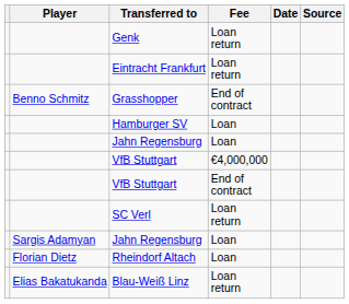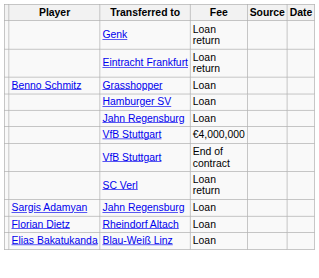 <table class="wikitable plainrowheaders sortable">
 <tr>
 <th></th>
 <th scope="col">Player</th>
 <th>Transferred to</th>
 <th style="width: 80px;">Fee</th>
+<th scope="col">Source</th>
 <th scope="col">Date</th>
-<th scope="col">Source</th>
 </tr>
 <tr>
 <td align="center"></td>
 <td></td>
 <td> <a href='#'>Genk</a></td>
 <td>Loan return</td>
 <td></td>
 <td></td>
 </tr>
 <tr>
 <td align="center"></td>
 <td></td>
 <td> <a href='#'>Eintracht Frankfurt</a></td>
 <td>Loan return</td>
 <td></td>
 <td></td>
 </tr>
 <tr>
 <td align="center"></td>
 <td> <a href='#'>Benno Schmitz</a></td>
 <td> <a href='#'>Grasshopper</a></td>
-<td>End of contract</td>
+<td>Loan</td>
 <td></td>
 <td></td>
 </tr>
 <tr>
 <td align="center"></td>
 <td></td>
 <td> <a href='#'>Hamburger SV</a></td>
 <td>Loan</td>
 <td></td>
 <td></td>
 </tr>
 <tr>
 <td align="center"></td>
 <td></td>
 <td> <a href='#'>Jahn Regensburg</a></td>
 <td>Loan</td>
 <td></td>
 <td></td>
 </tr>
 <tr>
 <td align="center"></td>
 <td></td>
 <td> <a href='#'>VfB Stuttgart</a></td>
 <td>€4,000,000</td>
 <td></td>
 <td></td>
 </tr>
 <tr>
 <td align="center"></td>
 <td></td>
 <td> <a href='#'>VfB Stuttgart</a></td>
 <td>End of contract</td>
 <td></td>
 <td></td>
 </tr>
 <tr>
 <td align="center"></td>
 <td> </td>
 <td> <a href='#'>SC Verl</a></td>
 <td>Loan return</td>
 <td></td>
 <td></td>
 </tr>
 <tr>
 <td align="center"></td>
 <td> <a href='#'>Sargis Adamyan</a></td>
 <td> <a href='#'>Jahn Regensburg</a></td>
 <td>Loan</td>
 <td></td>
 <td></td>
 </tr>
 <tr>
 <td align="center"></td>
 <td> <a href='#'>Florian Dietz</a></td>
 <td> <a href='#'>Rheindorf Altach</a></td>
 <td>Loan</td>
 <td></td>
 <td></td>
 </tr>
 <tr>
 <td align="center"></td>
 <td> <a href='#'>Elias Bakatukanda</a></td>
 <td> <a href='#'>Blau-Weiß Linz</a></td>
-<td>Loan return</td>
+<td>Loan</td>
 <td></td>
 <td></td>
 </tr>
 </table>
